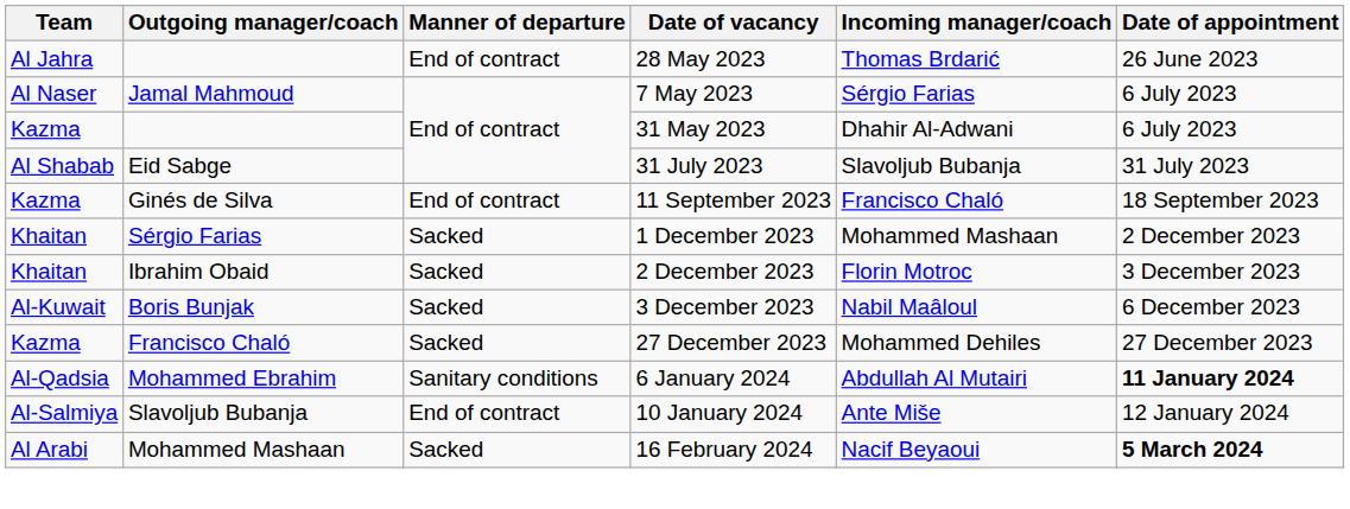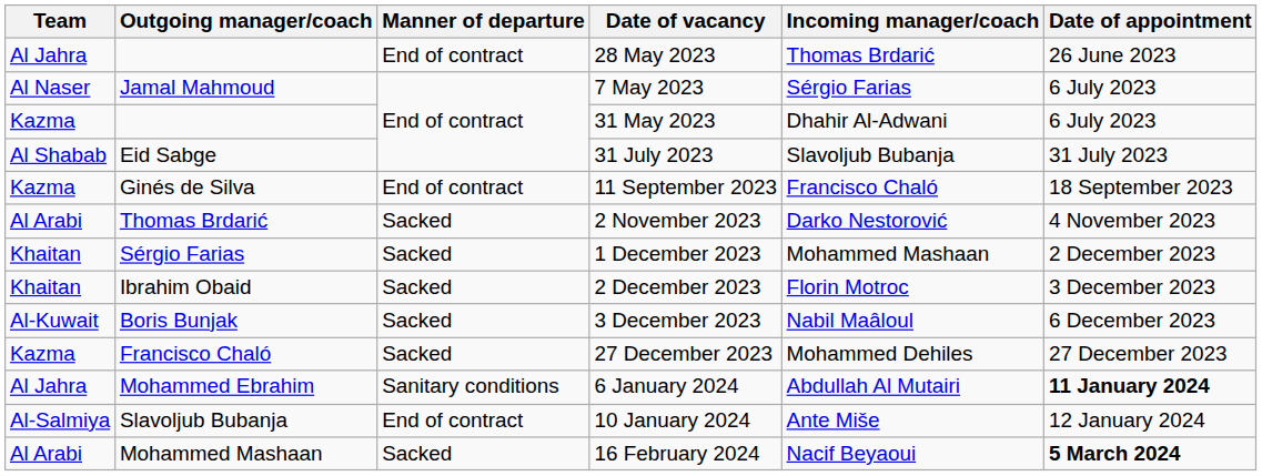 <table class="wikitable">
 <tr>
 <th>Team</th>
 <th>Outgoing manager/coach</th>
 <th>Manner of departure</th>
 <th>Date of vacancy</th>
 <th>Incoming manager/coach</th>
 <th>Date of appointment</th>
 </tr>
 <tr>
 <td><a href='#'>Al Jahra</a></td>
 <td></td>
 <td>End of contract</td>
 <td>28 May 2023</td>
 <td> <a href='#'>Thomas Brdarić</a></td>
 <td>26 June 2023</td>
 </tr>
 <tr>
 <td><a href='#'>Al Naser</a></td>
 <td> <a href='#'>Jamal Mahmoud</a></td>
 <td rowspan="3">End of contract</td>
 <td>7 May 2023</td>
 <td> <a href='#'>Sérgio Farias</a></td>
 <td>6 July 2023</td>
 </tr>
 <tr>
 <td><a href='#'>Kazma</a></td>
 <td></td>
 <td>31 May 2023</td>
 <td> Dhahir Al-Adwani</td>
 <td>6 July 2023</td>
 </tr>
 <tr>
 <td><a href='#'>Al Shabab</a></td>
 <td> Eid Sabge</td>
 <td>31 July 2023</td>
 <td> Slavoljub Bubanja</td>
 <td>31 July 2023</td>
 </tr>
 <tr>
 <td><a href='#'>Kazma</a></td>
 <td> Ginés de Silva</td>
 <td rowspan="1">End of contract</td>
 <td>11 September 2023</td>
 <td> <a href='#'>Francisco Chaló</a></td>
 <td>18 September 2023</td>
 </tr>
 <tr>
+<td><a href='#'>Al Arabi</a></td>
+<td> <a href='#'>Thomas Brdarić</a></td>
+<td>Sacked</td>
+<td>2 November 2023</td>
+<td> <a href='#'>Darko Nestorović</a></td>
+<td>4 November 2023</td>
+</tr>
+<tr>
 <td><a href='#'>Khaitan</a></td>
 <td> <a href='#'>Sérgio Farias</a></td>
 <td>Sacked</td>
 <td>1 December 2023</td>
 <td> Mohammed Mashaan</td>
 <td>2 December 2023</td>
 </tr>
 <tr>
 <td><a href='#'>Khaitan</a></td>
 <td> Ibrahim Obaid</td>
 <td>Sacked</td>
 <td>2 December 2023</td>
 <td> <a href='#'>Florin Motroc</a></td>
 <td>3 December 2023</td>
 </tr>
 <tr>
 <td><a href='#'>Al-Kuwait</a></td>
 <td> <a href='#'>Boris Bunjak</a></td>
 <td>Sacked</td>
 <td>3 December 2023</td>
 <td>  <a href='#'>Nabil Maâloul</a></td>
 <td>6 December 2023</td>
 </tr>
 <tr>
 <td><a href='#'>Kazma</a></td>
 <td> <a href='#'>Francisco Chaló</a></td>
 <td>Sacked</td>
 <td>27 December 2023</td>
 <td> Mohammed Dehiles</td>
 <td>27 December 2023</td>
 </tr>
 <tr>
-<td><a href='#'>Al-Qadsia</a></td>
+<td><a href='#'>Al Jahra</a></td>
 <td> <a href='#'>Mohammed Ebrahim</a></td>
 <td>Sanitary conditions</td>
 <td>6 January  2024</td>
 <td> <a href='#'>Abdullah Al Mutairi</a></td>
 <td><strong>11 January  2024</strong></td>
 </tr>
 <tr>
 <td><a href='#'>Al-Salmiya</a></td>
 <td> Slavoljub Bubanja</td>
 <td>End of contract</td>
 <td>10 January  2024</td>
 <td> <a href='#'>Ante Miše</a></td>
 <td>12 January  2024</td>
 </tr>
 <tr>
 <td><a href='#'>Al Arabi</a></td>
 <td> Mohammed Mashaan</td>
 <td>Sacked</td>
 <td>16 February 2024</td>
 <td> <a href='#'>Nacif Beyaoui</a></td>
 <td><strong>5 March 2024</strong></td>
 </tr>
 </table>
